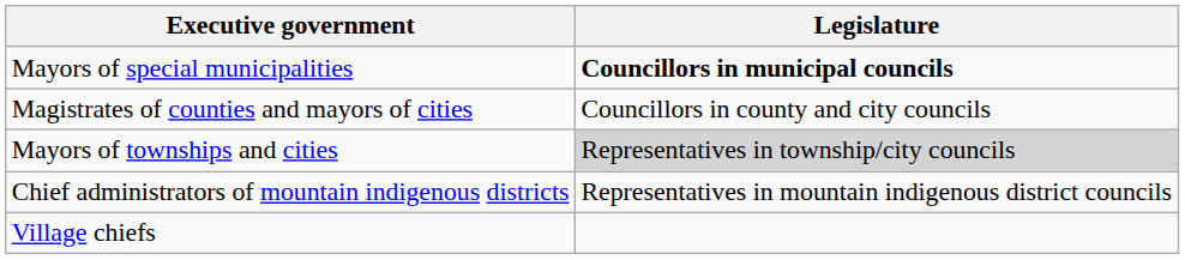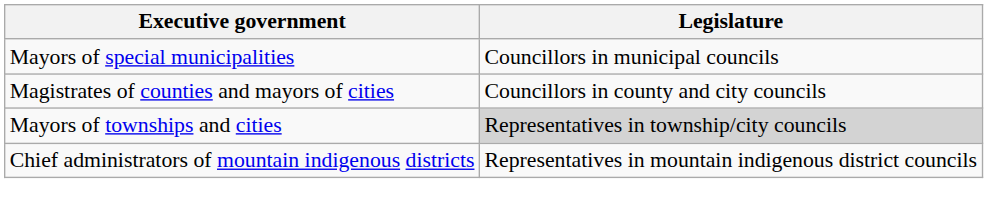 <table class=wikitable>
 <tr>
 <th>Executive government</th>
 <th>Legislature</th>
 </tr>
 <tr>
 <td>Mayors of <a href='#'>special municipalities</a></td>
-<td><strong>Councillors in municipal councils</strong></td>
+<td>Councillors in municipal councils</td>
 </tr>
 <tr>
 <td>Magistrates of <a href='#'>counties</a> and mayors of <a href='#'>cities</a></td>
 <td>Councillors in county and city councils</td>
 </tr>
 <tr>
 <td>Mayors of <a href='#'>townships</a> and <a href='#'>cities</a></td>
 <td style="background: lightgrey;">Representatives in township/city councils</td>
 </tr>
 <tr>
 <td>Chief administrators of <a href='#'>mountain indigenous</a> <a href='#'>districts</a></td>
 <td>Representatives in mountain indigenous district councils</td>
 </tr>
-<tr>
-<td><a href='#'>Village</a> chiefs</td>
-<td></td>
-</tr>
 </table>
